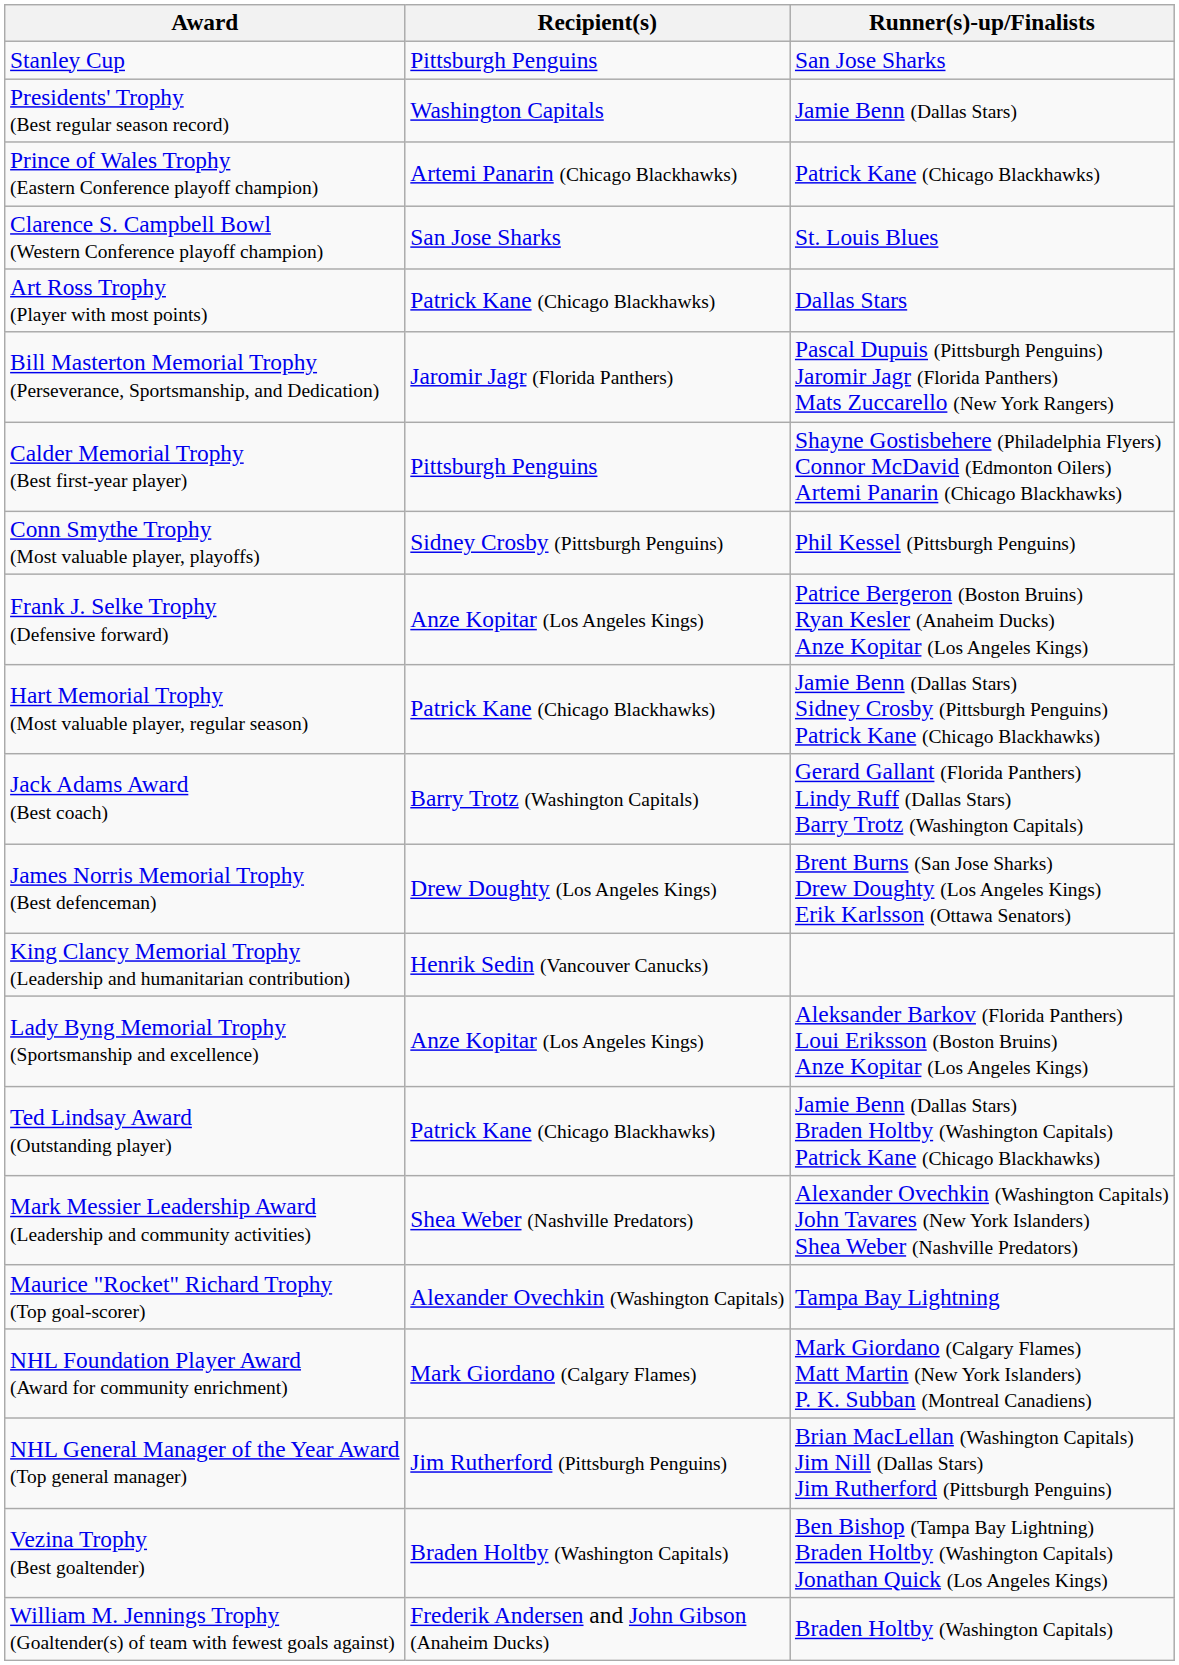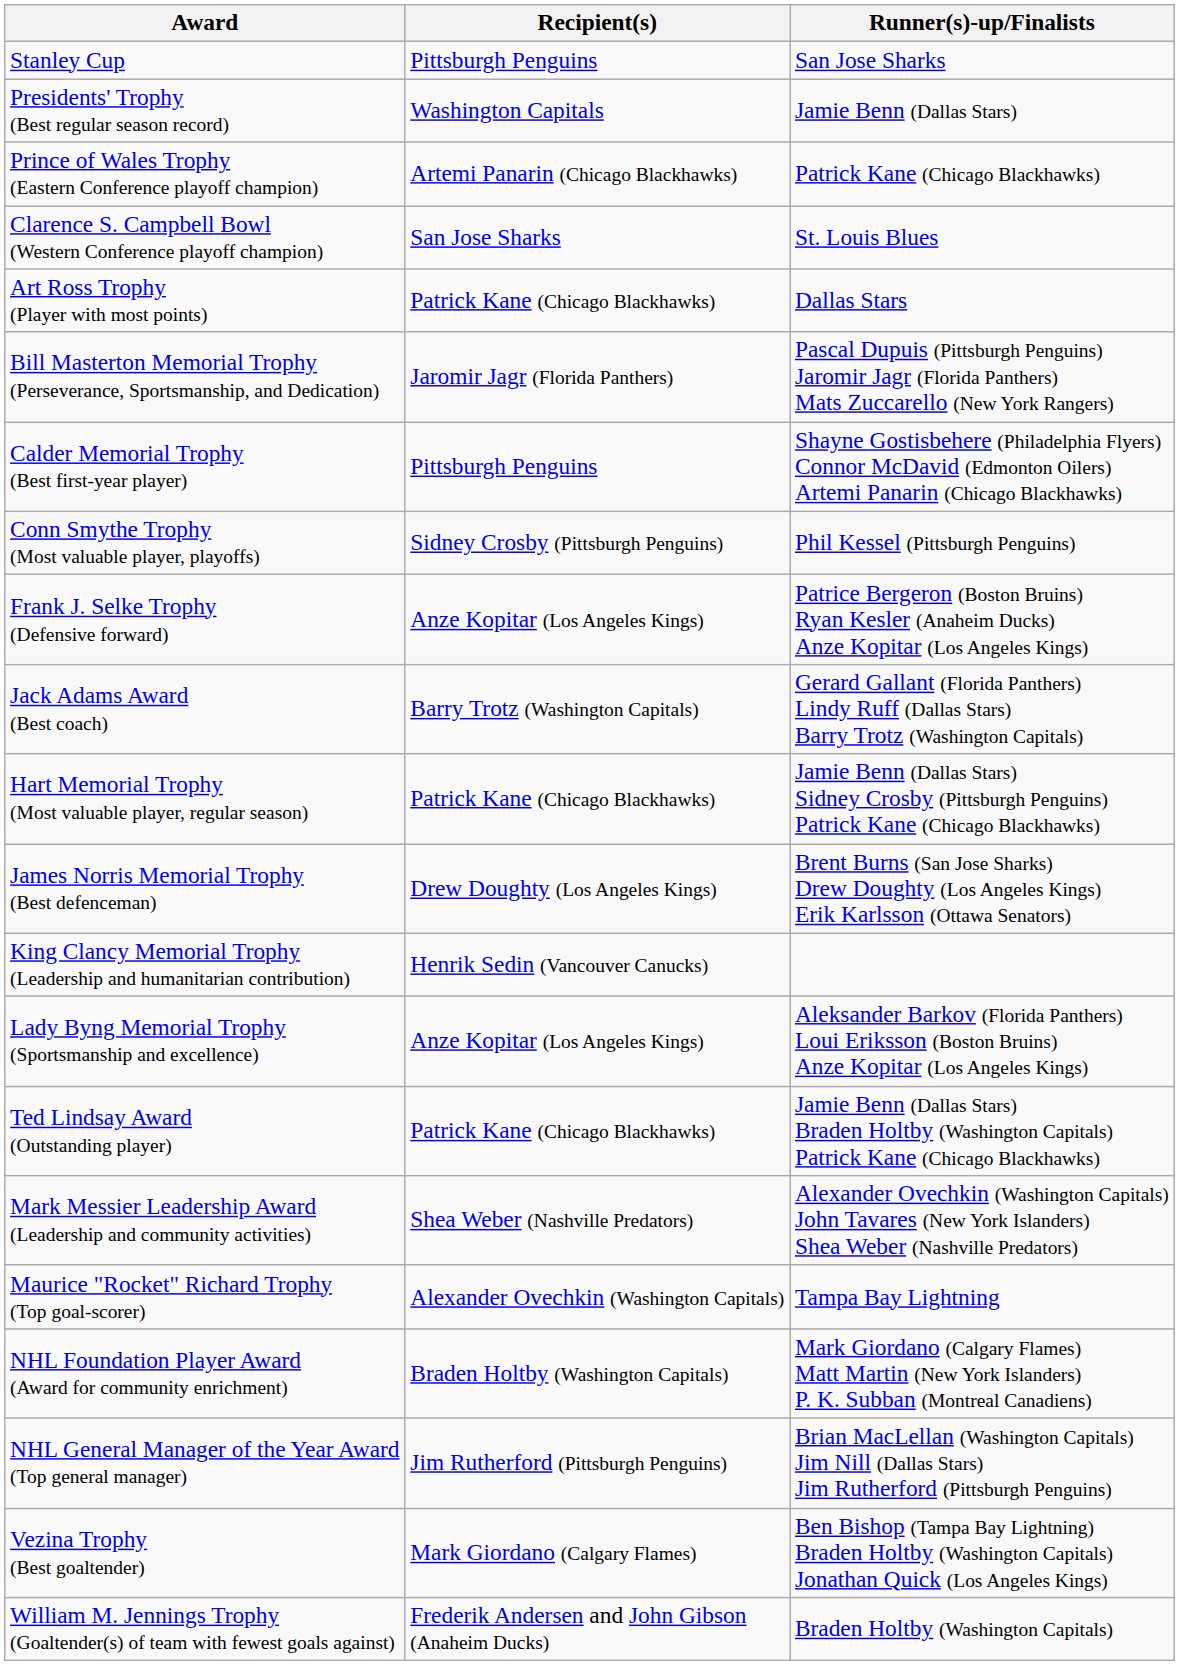 <table class="wikitable">
 <tr>
 <th>Award</th>
 <th>Recipient(s)</th>
 <th>Runner(s)-up/Finalists</th>
 </tr>
 <tr>
 <td><a href='#'>Stanley Cup</a></td>
 <td><a href='#'>Pittsburgh Penguins</a></td>
 <td><a href='#'>San Jose Sharks</a></td>
 </tr>
 <tr>
 <td><a href='#'>Presidents' Trophy</a><br><small>(Best regular season record)</small></td>
 <td><a href='#'>Washington Capitals</a></td>
 <td><a href='#'>Jamie Benn</a> <small>(Dallas Stars)</small></td>
 </tr>
 <tr>
 <td><a href='#'>Prince of Wales Trophy</a><br><small>(Eastern Conference playoff champion)</small></td>
 <td><a href='#'>Artemi Panarin</a> <small>(Chicago Blackhawks)</small></td>
 <td><a href='#'>Patrick Kane</a> <small>(Chicago Blackhawks)</small></td>
 </tr>
 <tr>
 <td><a href='#'>Clarence S. Campbell Bowl</a><br><small>(Western Conference playoff champion)</small></td>
 <td><a href='#'>San Jose Sharks</a></td>
 <td><a href='#'>St. Louis Blues</a></td>
 </tr>
 <tr>
 <td><a href='#'>Art Ross Trophy</a><br><small>(Player with most points)</small></td>
 <td><a href='#'>Patrick Kane</a> <small>(Chicago Blackhawks)</small></td>
 <td><a href='#'>Dallas Stars</a></td>
 </tr>
 <tr>
 <td><a href='#'>Bill Masterton Memorial Trophy</a><br><small>(Perseverance, Sportsmanship, and Dedication)</small></td>
 <td><a href='#'>Jaromir Jagr</a> <small>(Florida Panthers)</small></td>
 <td><a href='#'>Pascal Dupuis</a> <small>(Pittsburgh Penguins)</small><br><a href='#'>Jaromir Jagr</a> <small>(Florida Panthers)</small><br><a href='#'>Mats Zuccarello</a> <small>(New York Rangers)</small></td>
 </tr>
 <tr>
 <td><a href='#'>Calder Memorial Trophy</a><br><small>(Best first-year player)</small></td>
 <td><a href='#'>Pittsburgh Penguins</a></td>
 <td><a href='#'>Shayne Gostisbehere</a> <small>(Philadelphia Flyers)</small><br><a href='#'>Connor McDavid</a> <small>(Edmonton Oilers)</small><br><a href='#'>Artemi Panarin</a> <small>(Chicago Blackhawks)</small></td>
 </tr>
 <tr>
 <td><a href='#'>Conn Smythe Trophy</a><br><small>(Most valuable player, playoffs)</small></td>
 <td><a href='#'>Sidney Crosby</a> <small>(Pittsburgh Penguins)</small></td>
 <td><a href='#'>Phil Kessel</a> <small>(Pittsburgh Penguins)</small></td>
 </tr>
 <tr>
 <td><a href='#'>Frank J. Selke Trophy</a><br><small>(Defensive forward)</small></td>
 <td><a href='#'>Anze Kopitar</a> <small>(Los Angeles Kings)</small></td>
 <td><a href='#'>Patrice Bergeron</a> <small>(Boston Bruins)</small><br><a href='#'>Ryan Kesler</a> <small>(Anaheim Ducks)</small><br><a href='#'>Anze Kopitar</a> <small>(Los Angeles Kings)</small></td>
 </tr>
 <tr>
+<td><a href='#'>Jack Adams Award</a><br><small>(Best coach)</small></td>
+<td><a href='#'>Barry Trotz</a> <small>(Washington Capitals)</small></td>
+<td><a href='#'>Gerard Gallant</a> <small>(Florida Panthers)</small><br><a href='#'>Lindy Ruff</a> <small>(Dallas Stars)</small><br><a href='#'>Barry Trotz</a> <small>(Washington Capitals)</small></td>
+</tr>
+<tr>
 <td><a href='#'>Hart Memorial Trophy</a><br><small>(Most valuable player, regular season)</small></td>
 <td><a href='#'>Patrick Kane</a> <small>(Chicago Blackhawks)</small></td>
 <td><a href='#'>Jamie Benn</a> <small>(Dallas Stars)</small><br><a href='#'>Sidney Crosby</a> <small>(Pittsburgh Penguins)</small><br><a href='#'>Patrick Kane</a> <small>(Chicago Blackhawks)</small></td>
-</tr>
-<tr>
-<td><a href='#'>Jack Adams Award</a><br><small>(Best coach)</small></td>
-<td><a href='#'>Barry Trotz</a> <small>(Washington Capitals)</small></td>
-<td><a href='#'>Gerard Gallant</a> <small>(Florida Panthers)</small><br><a href='#'>Lindy Ruff</a> <small>(Dallas Stars)</small><br><a href='#'>Barry Trotz</a> <small>(Washington Capitals)</small></td>
 </tr>
 <tr>
 <td><a href='#'>James Norris Memorial Trophy</a><br><small>(Best defenceman)</small></td>
 <td><a href='#'>Drew Doughty</a> <small>(Los Angeles Kings)</small></td>
 <td><a href='#'>Brent Burns</a> <small>(San Jose Sharks)</small><br><a href='#'>Drew Doughty</a> <small>(Los Angeles Kings)</small><br><a href='#'>Erik Karlsson</a> <small>(Ottawa Senators)</small></td>
 </tr>
 <tr>
 <td><a href='#'>King Clancy Memorial Trophy</a><br><small>(Leadership and humanitarian contribution)</small></td>
 <td><a href='#'>Henrik Sedin</a> <small>(Vancouver Canucks)</small></td>
 <td></td>
 </tr>
 <tr>
 <td><a href='#'>Lady Byng Memorial Trophy</a><br><small>(Sportsmanship and excellence)</small></td>
 <td><a href='#'>Anze Kopitar</a> <small>(Los Angeles Kings)</small></td>
 <td><a href='#'>Aleksander Barkov</a> <small>(Florida Panthers)</small><br><a href='#'>Loui Eriksson</a> <small>(Boston Bruins)</small><br><a href='#'>Anze Kopitar</a> <small>(Los Angeles Kings)</small></td>
 </tr>
 <tr>
 <td><a href='#'>Ted Lindsay Award</a><br><small>(Outstanding player)</small></td>
 <td><a href='#'>Patrick Kane</a> <small>(Chicago Blackhawks)</small></td>
 <td><a href='#'>Jamie Benn</a> <small>(Dallas Stars)</small><br><a href='#'>Braden Holtby</a> <small>(Washington Capitals)</small><br><a href='#'>Patrick Kane</a> <small>(Chicago Blackhawks)</small></td>
 </tr>
 <tr>
 <td><a href='#'>Mark Messier Leadership Award</a><br><small>(Leadership and community activities)</small></td>
 <td><a href='#'>Shea Weber</a> <small>(Nashville Predators)</small></td>
 <td><a href='#'>Alexander Ovechkin</a> <small>(Washington Capitals)</small><br><a href='#'>John Tavares</a> <small>(New York Islanders)</small><br><a href='#'>Shea Weber</a> <small>(Nashville Predators)</small></td>
 </tr>
 <tr>
 <td><a href='#'>Maurice "Rocket" Richard Trophy</a><br><small>(Top goal-scorer)</small></td>
 <td><a href='#'>Alexander Ovechkin</a> <small>(Washington Capitals)</small></td>
 <td><a href='#'>Tampa Bay Lightning</a></td>
 </tr>
 <tr>
 <td><a href='#'>NHL Foundation Player Award</a><br><small>(Award for community enrichment)</small></td>
-<td><a href='#'>Mark Giordano</a> <small>(Calgary Flames)</small></td>
+<td><a href='#'>Braden Holtby</a> <small>(Washington Capitals)</small></td>
 <td><a href='#'>Mark Giordano</a> <small>(Calgary Flames)</small><br><a href='#'>Matt Martin</a> <small>(New York Islanders)</small><br><a href='#'>P. K. Subban</a> <small>(Montreal Canadiens)</small></td>
 </tr>
 <tr>
 <td><a href='#'>NHL General Manager of the Year Award</a><br><small>(Top general manager)</small></td>
 <td><a href='#'>Jim Rutherford</a> <small>(Pittsburgh Penguins)</small></td>
 <td><a href='#'>Brian MacLellan</a> <small>(Washington Capitals)</small><br><a href='#'>Jim Nill</a> <small>(Dallas Stars)</small><br><a href='#'>Jim Rutherford</a> <small>(Pittsburgh Penguins)</small></td>
 </tr>
 <tr>
 <td><a href='#'>Vezina Trophy</a><br><small>(Best goaltender)</small></td>
-<td><a href='#'>Braden Holtby</a> <small>(Washington Capitals)</small></td>
+<td><a href='#'>Mark Giordano</a> <small>(Calgary Flames)</small></td>
 <td><a href='#'>Ben Bishop</a> <small>(Tampa Bay Lightning)</small><br><a href='#'>Braden Holtby</a> <small>(Washington Capitals)</small><br><a href='#'>Jonathan Quick</a> <small>(Los Angeles Kings)</small></td>
 </tr>
 <tr>
 <td><a href='#'>William M. Jennings Trophy</a><br><small>(Goaltender(s) of team with fewest goals against)</small></td>
 <td><a href='#'>Frederik Andersen</a> and <a href='#'>John Gibson</a><br><small>(Anaheim Ducks)</small></td>
 <td><a href='#'>Braden Holtby</a> <small>(Washington Capitals)</small></td>
 </tr>
 </table>
